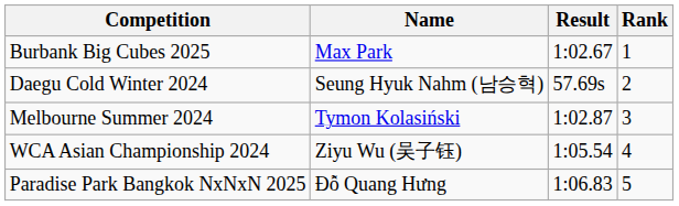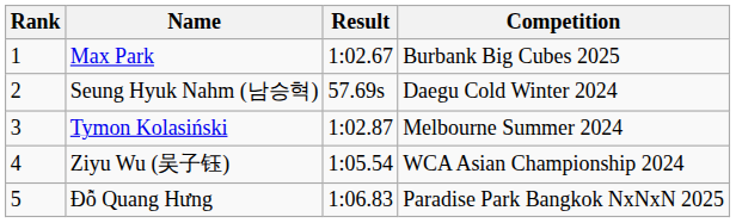 <table class="wikitable">
 <tr>
-<th>Competition</th>
+<th>Rank</th>
 <th>Name</th>
 <th>Result</th>
-<th>Rank</th>
+<th>Competition</th>
 </tr>
 <tr>
-<td>  Burbank Big Cubes 2025</td>
+<td>1</td>
 <td> <a href='#'>Max Park</a></td>
 <td>1:02.67</td>
-<td>1</td>
+<td>  Burbank Big Cubes 2025</td>
 </tr>
 <tr>
-<td> Daegu Cold Winter 2024</td>
+<td>2</td>
 <td> Seung Hyuk Nahm (남승혁)</td>
 <td>57.69s</td>
-<td>2</td>
+<td> Daegu Cold Winter 2024</td>
 </tr>
 <tr>
-<td> Melbourne Summer 2024</td>
+<td>3</td>
 <td> <a href='#'>Tymon Kolasiński</a></td>
 <td>1:02.87</td>
-<td>3</td>
+<td> Melbourne Summer 2024</td>
 </tr>
 <tr>
-<td> WCA Asian Championship 2024</td>
+<td>4</td>
 <td> Ziyu Wu (吴子钰)</td>
 <td>1:05.54</td>
-<td>4</td>
+<td> WCA Asian Championship 2024</td>
 </tr>
 <tr>
-<td> Paradise Park Bangkok NxNxN 2025</td>
+<td>5</td>
 <td> Đỗ Quang Hưng</td>
 <td>1:06.83</td>
-<td>5</td>
+<td> Paradise Park Bangkok NxNxN 2025</td>
 </tr>
 </table>
